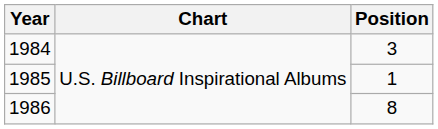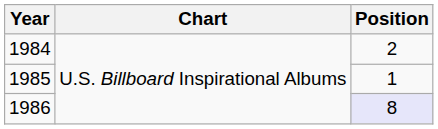 <table class="wikitable sortable">
 <tr>
 <th>Year</th>
 <th>Chart</th>
 <th>Position</th>
 </tr>
 <tr>
 <td>1984</td>
 <td rowspan="3">U.S. <em>Billboard</em> Inspirational Albums</td>
-<td style="text-align:center;">3</td>
+<td style="text-align:center;">2</td>
 </tr>
 <tr>
 <td>1985</td>
 <td style="text-align:center;">1</td>
 </tr>
 <tr>
 <td>1986</td>
-<td style="text-align:center;">8</td>
+<td style="background: lavender; text-align:center;">8</td>
 </tr>
 </table>
